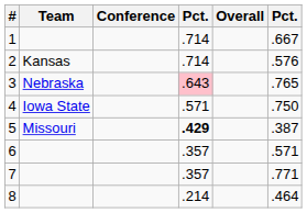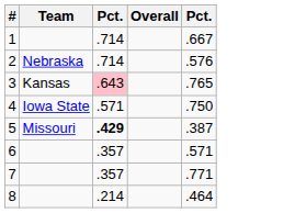 <table class="wikitable">
 <tr>
 <th>#</th>
 <th>Team</th>
-<th>Conference</th>
 <th>Pct.</th>
 <th>Overall</th>
 <th>Pct.</th>
 </tr>
 <tr>
 <td>1</td>
 <td></td>
-<td></td>
 <td>.714</td>
 <td></td>
 <td>.667</td>
 </tr>
 <tr>
 <td>2</td>
-<td>Kansas</td>
-<td></td>
+<td><a href='#'>Nebraska</a></td>
 <td>.714</td>
 <td></td>
 <td>.576</td>
 </tr>
 <tr>
 <td>3</td>
-<td><a href='#'>Nebraska</a></td>
-<td></td>
+<td>Kansas</td>
 <td style="background: pink;">.643</td>
 <td></td>
 <td>.765</td>
 </tr>
 <tr>
 <td>4</td>
 <td><a href='#'>Iowa State</a></td>
-<td></td>
 <td>.571</td>
 <td></td>
 <td>.750</td>
 </tr>
 <tr>
 <td>5</td>
 <td><a href='#'>Missouri</a></td>
-<td></td>
 <td><strong>.429</strong></td>
 <td></td>
 <td>.387</td>
 </tr>
 <tr>
 <td>6</td>
-<td></td>
 <td></td>
 <td>.357</td>
 <td></td>
 <td>.571</td>
 </tr>
 <tr>
 <td>7</td>
 <td></td>
-<td></td>
 <td>.357</td>
 <td></td>
 <td>.771</td>
 </tr>
 <tr>
 <td>8</td>
 <td></td>
-<td></td>
 <td>.214</td>
 <td></td>
 <td>.464</td>
 </tr>
 </table>
